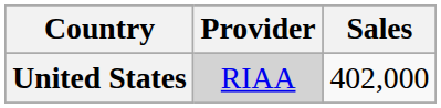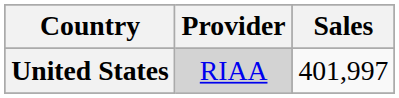 <table class="wikitable sortable plainrowheaders" style="text-align:center">
 <tr>
 <th scope="col">Country</th>
 <th scope="col">Provider</th>
 <th align="center">Sales</th>
 </tr>
 <tr>
 <th scope="row">United States</th>
 <td style="background: lightgrey;"><a href='#'>RIAA</a></td>
-<td>402,000</td>
+<td>401,997</td>
 </tr>
 </table>
